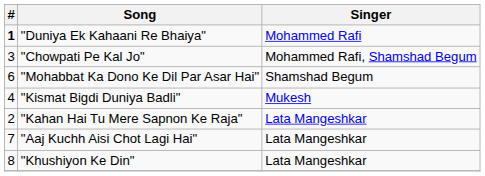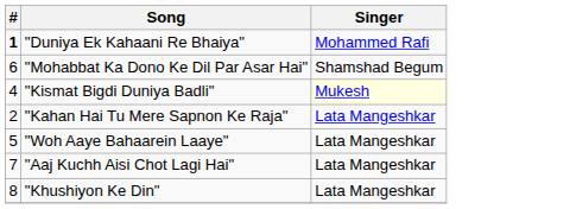 <table class="wikitable">
 <tr>
 <th>#</th>
 <th>Song</th>
 <th>Singer</th>
 </tr>
 <tr>
 <td><strong>1</strong></td>
 <td>"Duniya Ek Kahaani Re Bhaiya" </td>
 <td><a href='#'>Mohammed Rafi</a></td>
 </tr>
 <tr>
-<td>3</td>
-<td>"Chowpati Pe Kal Jo"</td>
-<td>Mohammed Rafi, <a href='#'>Shamshad Begum</a></td>
-</tr>
-<tr>
 <td>6</td>
 <td>"Mohabbat Ka Dono Ke Dil Par Asar Hai" </td>
 <td>Shamshad Begum</td>
 </tr>
 <tr>
 <td>4</td>
 <td>"Kismat Bigdi Duniya Badli" </td>
-<td><a href='#'>Mukesh</a></td>
+<td style="background: lightyellow;"><a href='#'>Mukesh</a></td>
 </tr>
 <tr>
 <td>2</td>
 <td>"Kahan Hai Tu Mere Sapnon Ke Raja"</td>
 <td><a href='#'>Lata Mangeshkar</a></td>
+</tr>
+<tr>
+<td>5</td>
+<td>"Woh Aaye Bahaarein Laaye" </td>
+<td>Lata Mangeshkar</td>
 </tr>
 <tr>
 <td>7</td>
 <td>"Aaj Kuchh Aisi Chot Lagi Hai"</td>
 <td>Lata Mangeshkar</td>
 </tr>
 <tr>
 <td>8</td>
 <td>"Khushiyon Ke Din"</td>
 <td>Lata Mangeshkar</td>
 </tr>
 <tr>
 </tr>
 </table>
